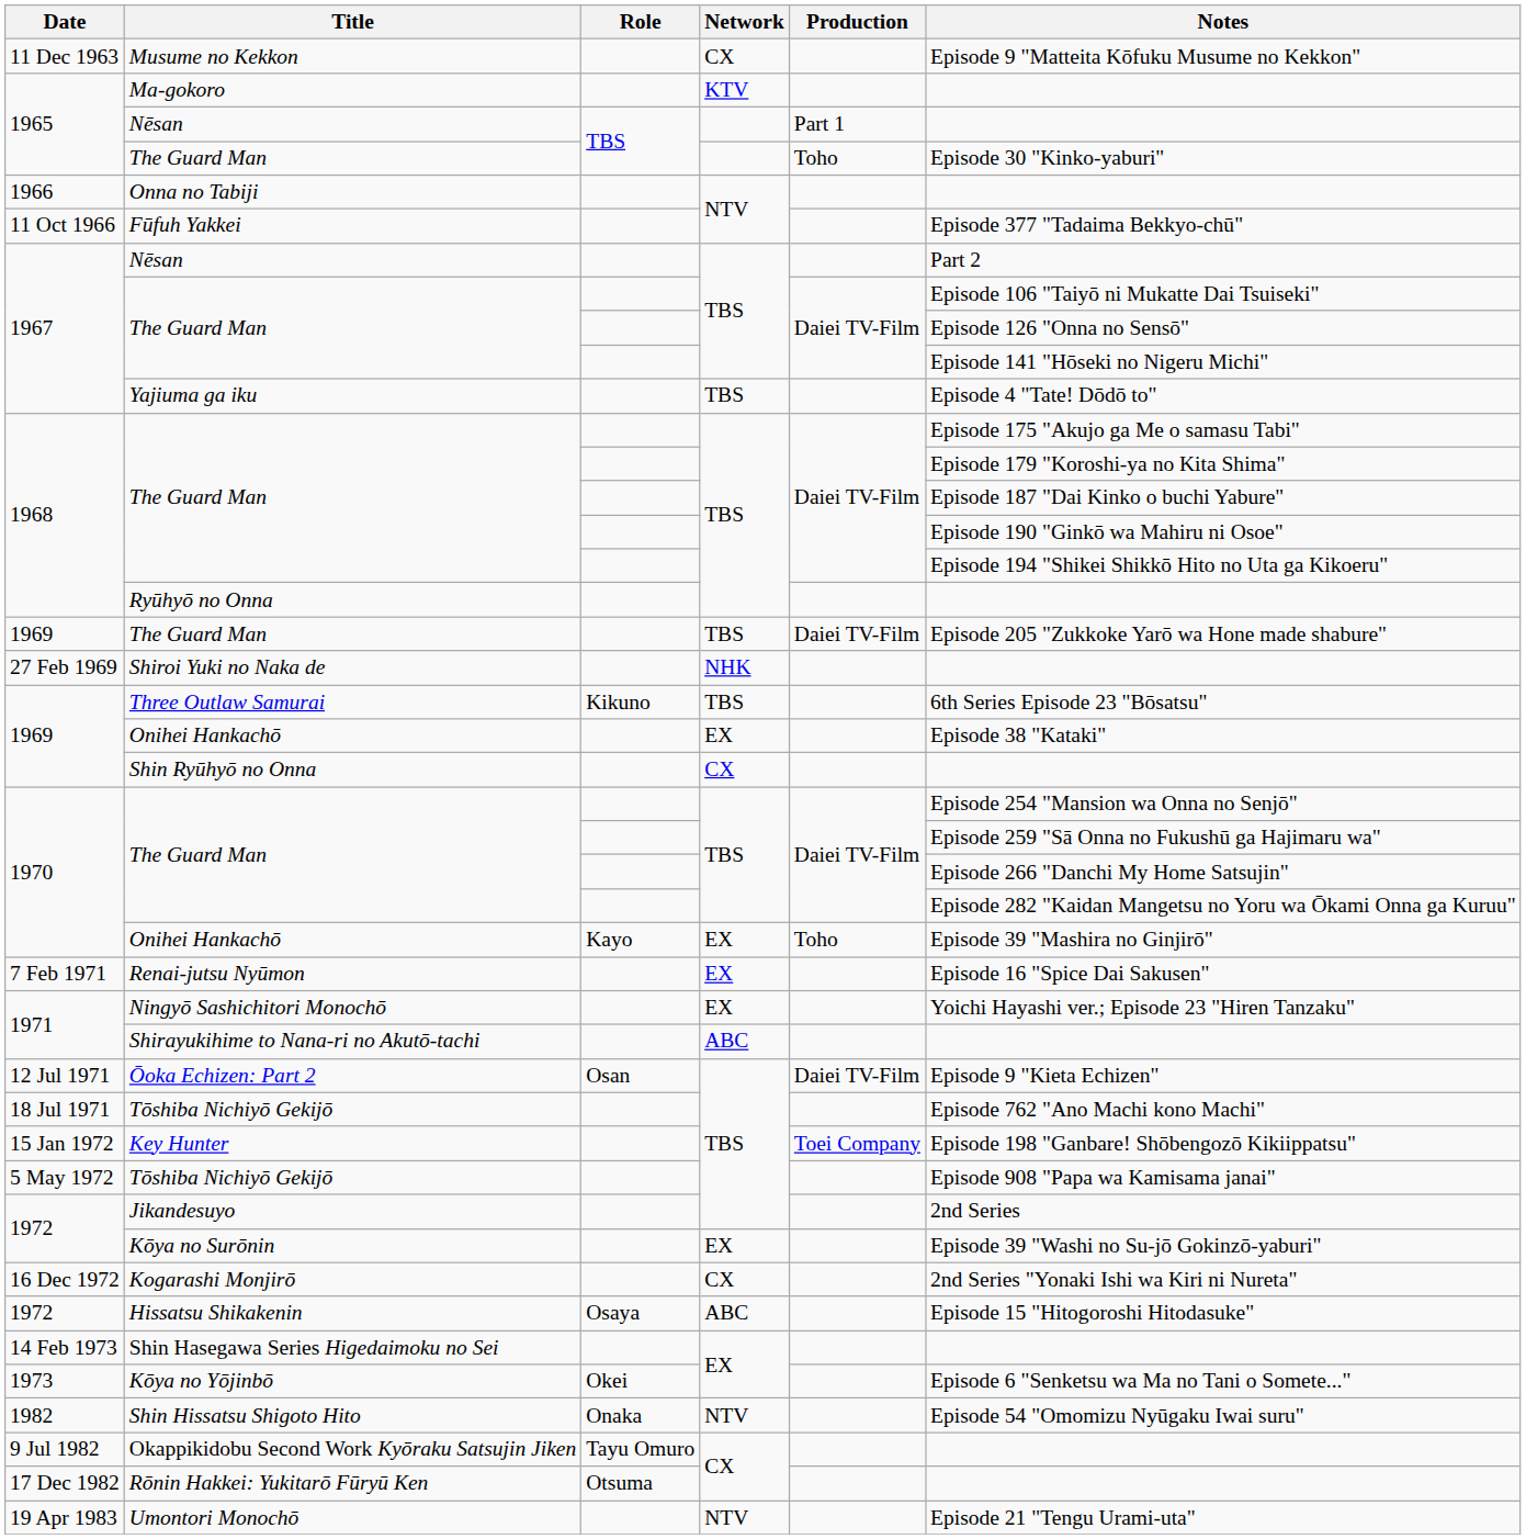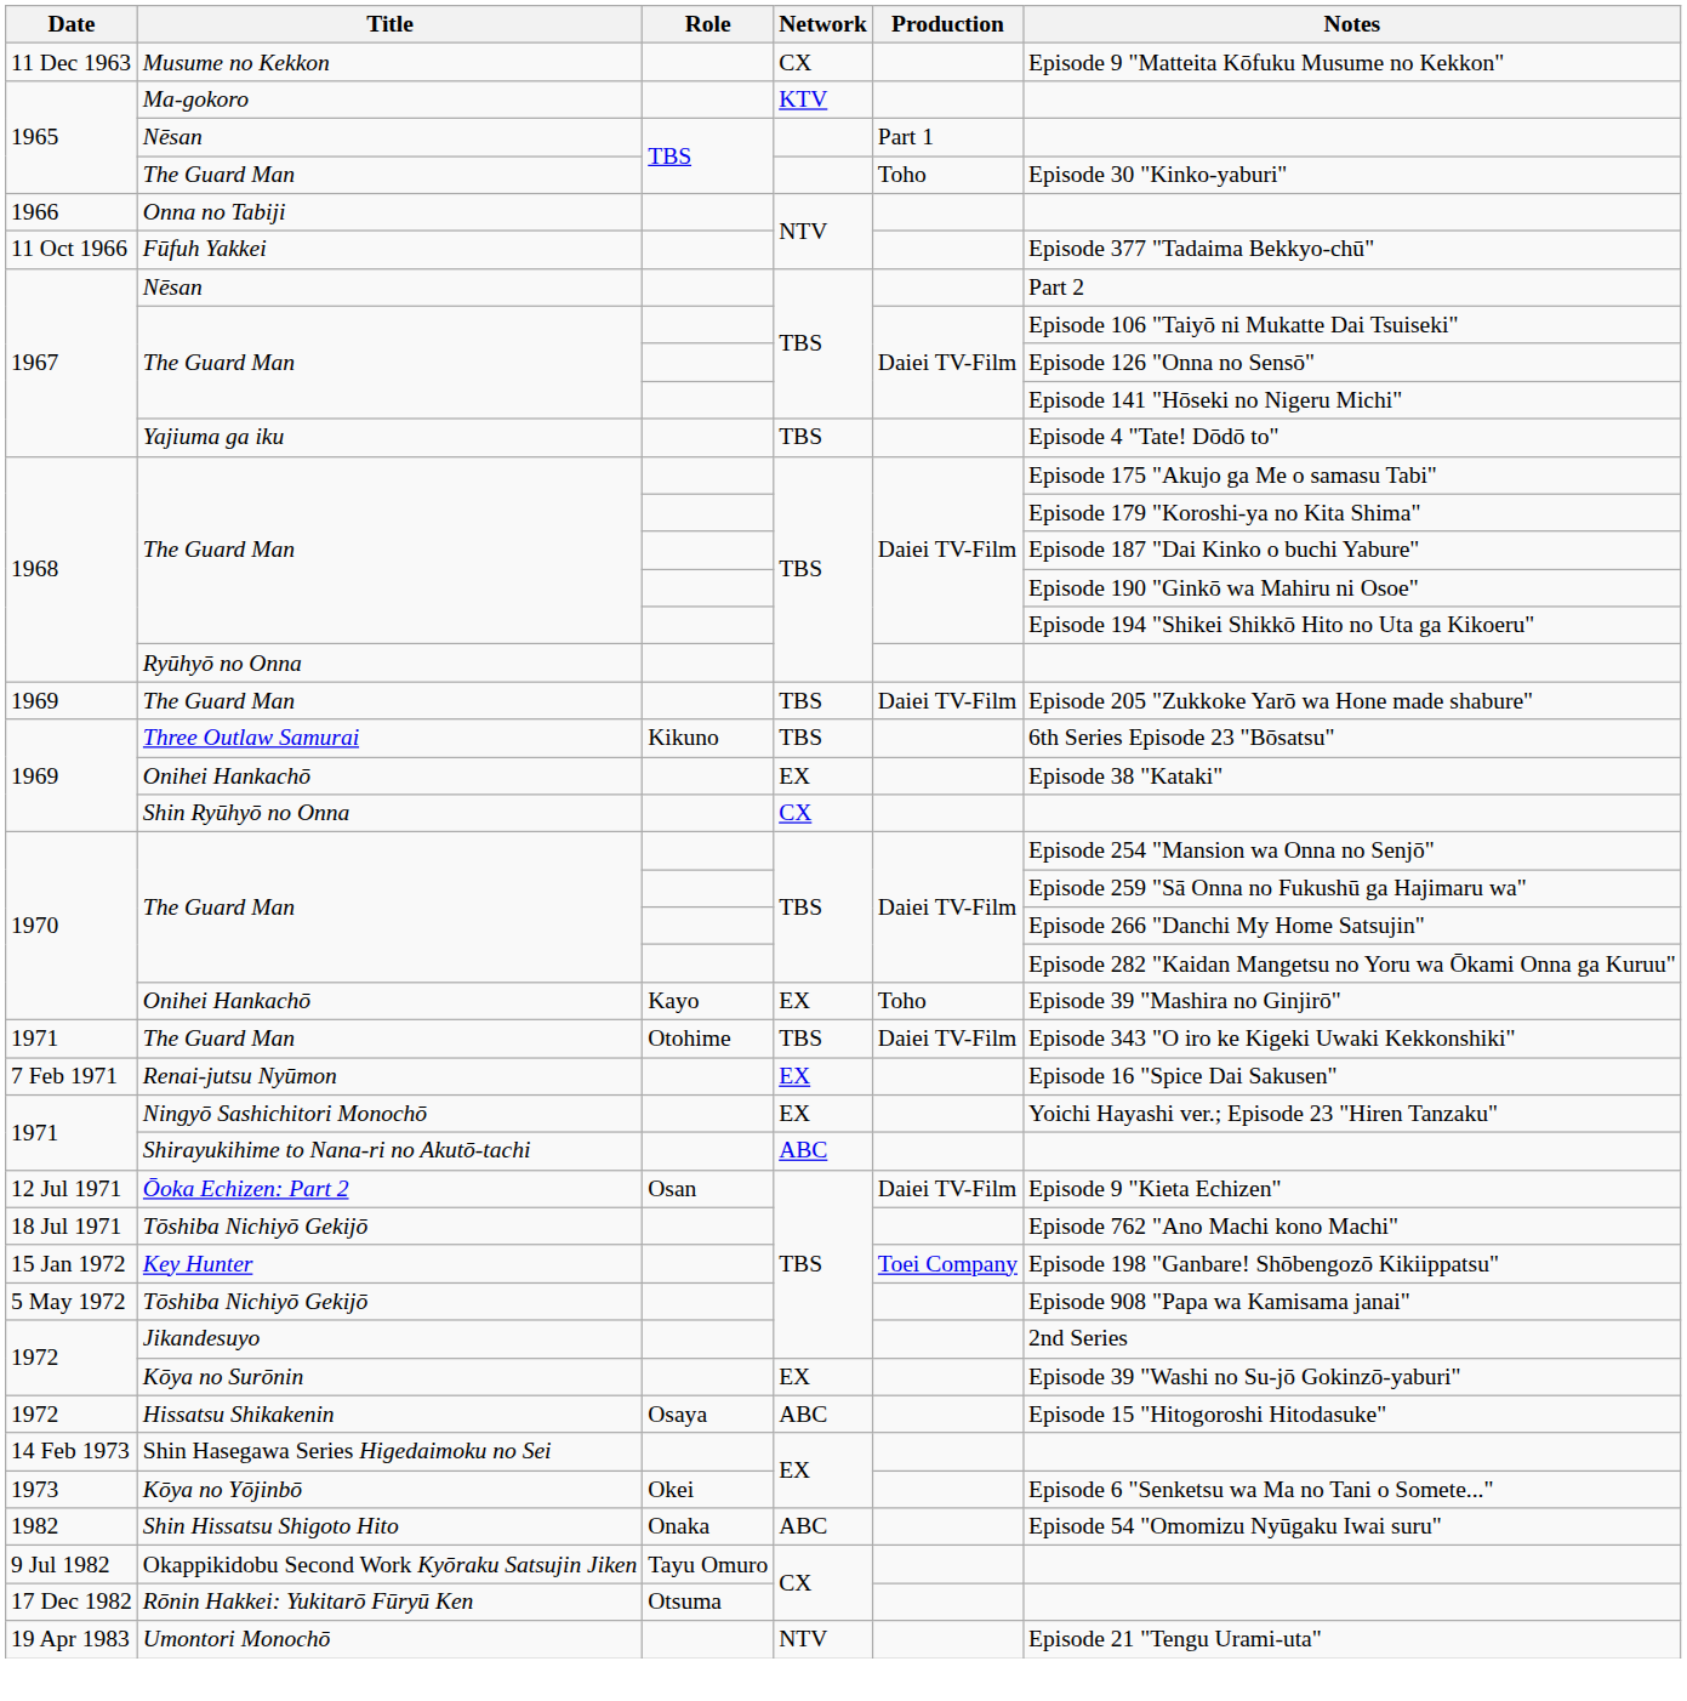 <table class="wikitable">
 <tr>
 <th>Date</th>
 <th>Title</th>
 <th>Role</th>
 <th>Network</th>
 <th>Production</th>
 <th>Notes</th>
 </tr>
 <tr>
 <td>11 Dec 1963</td>
 <td><em>Musume no Kekkon</em></td>
 <td></td>
 <td>CX</td>
 <td></td>
 <td>Episode 9 "Matteita Kōfuku Musume no Kekkon"</td>
 </tr>
 <tr>
 <td rowspan="3">1965</td>
 <td><em>Ma-gokoro</em></td>
 <td></td>
 <td><a href='#'>KTV</a></td>
 <td></td>
 <td></td>
 </tr>
 <tr>
 <td><em>Nēsan</em></td>
 <td rowspan="2"><a href='#'>TBS</a></td>
 <td></td>
 <td>Part 1</td>
 </tr>
 <tr>
 <td><em>The Guard Man</em></td>
 <td></td>
 <td>Toho</td>
 <td>Episode 30 "Kinko-yaburi"</td>
 </tr>
 <tr>
 <td>1966</td>
 <td><em>Onna no Tabiji</em></td>
 <td></td>
 <td rowspan="2">NTV</td>
 <td></td>
 <td></td>
 </tr>
 <tr>
 <td>11 Oct 1966</td>
 <td><em>Fūfuh Yakkei</em></td>
 <td></td>
 <td></td>
 <td>Episode 377 "Tadaima Bekkyo-chū"</td>
 </tr>
 <tr>
 <td rowspan="5">1967</td>
 <td><em>Nēsan</em></td>
 <td></td>
 <td rowspan="4">TBS</td>
 <td></td>
 <td>Part 2</td>
 </tr>
 <tr>
 <td rowspan="3"><em>The Guard Man</em></td>
 <td></td>
 <td rowspan="3">Daiei TV-Film</td>
 <td>Episode 106 "Taiyō ni Mukatte Dai Tsuiseki"</td>
 </tr>
 <tr>
 <td></td>
 <td>Episode 126 "Onna no Sensō"</td>
 </tr>
 <tr>
 <td></td>
 <td>Episode 141 "Hōseki no Nigeru Michi"</td>
 </tr>
 <tr>
 <td><em>Yajiuma ga iku</em></td>
 <td></td>
 <td>TBS</td>
 <td></td>
 <td>Episode 4 "Tate! Dōdō to"</td>
 </tr>
 <tr>
 <td rowspan="6">1968</td>
 <td rowspan="5"><em>The Guard Man</em></td>
 <td></td>
 <td rowspan="6">TBS</td>
 <td rowspan="5">Daiei TV-Film</td>
 <td>Episode 175 "Akujo ga Me o samasu Tabi"</td>
 </tr>
 <tr>
 <td></td>
 <td>Episode 179 "Koroshi-ya no Kita Shima"</td>
 </tr>
 <tr>
 <td></td>
 <td>Episode 187 "Dai Kinko o buchi Yabure"</td>
 </tr>
 <tr>
 <td></td>
 <td>Episode 190 "Ginkō wa Mahiru ni Osoe"</td>
 </tr>
 <tr>
 <td></td>
 <td>Episode 194 "Shikei Shikkō Hito no Uta ga Kikoeru"</td>
 </tr>
 <tr>
 <td><em>Ryūhyō no Onna</em></td>
 <td></td>
 <td></td>
 <td></td>
 </tr>
 <tr>
 <td>1969</td>
 <td><em>The Guard Man</em></td>
 <td></td>
 <td>TBS</td>
 <td>Daiei TV-Film</td>
 <td>Episode 205 "Zukkoke Yarō wa Hone made shabure"</td>
 </tr>
 <tr>
-<td>27 Feb 1969</td>
-<td><em>Shiroi Yuki no Naka de</em></td>
-<td></td>
-<td><a href='#'>NHK</a></td>
-<td></td>
-<td></td>
-</tr>
-<tr>
 <td rowspan="3">1969</td>
 <td><em><a href='#'>Three Outlaw Samurai</a></em></td>
 <td>Kikuno</td>
 <td>TBS</td>
 <td></td>
 <td>6th Series Episode 23 "Bōsatsu"</td>
 </tr>
 <tr>
 <td><em>Onihei Hankachō</em></td>
 <td></td>
 <td>EX</td>
 <td></td>
 <td>Episode 38 "Kataki"</td>
 </tr>
 <tr>
 <td><em>Shin Ryūhyō no Onna</em></td>
 <td></td>
 <td><a href='#'>CX</a></td>
 <td></td>
 <td></td>
 </tr>
 <tr>
 <td rowspan="5">1970</td>
 <td rowspan="4"><em>The Guard Man</em></td>
 <td></td>
 <td rowspan="4">TBS</td>
 <td rowspan="4">Daiei TV-Film</td>
 <td>Episode 254 "Mansion wa Onna no Senjō"</td>
 </tr>
 <tr>
 <td></td>
 <td>Episode 259 "Sā Onna no Fukushū ga Hajimaru wa"</td>
 </tr>
 <tr>
 <td></td>
 <td>Episode 266 "Danchi My Home Satsujin"</td>
 </tr>
 <tr>
 <td></td>
 <td>Episode 282 "Kaidan Mangetsu no Yoru wa Ōkami Onna ga Kuruu"</td>
 </tr>
 <tr>
 <td><em>Onihei Hankachō</em></td>
 <td>Kayo</td>
 <td>EX</td>
 <td>Toho</td>
 <td>Episode 39 "Mashira no Ginjirō"</td>
+</tr>
+<tr>
+<td>1971</td>
+<td><em>The Guard Man</em></td>
+<td>Otohime</td>
+<td>TBS</td>
+<td>Daiei TV-Film</td>
+<td>Episode 343 "O iro ke Kigeki Uwaki Kekkonshiki"</td>
 </tr>
 <tr>
 <td>7 Feb 1971</td>
 <td><em>Renai-jutsu Nyūmon</em></td>
 <td></td>
 <td><a href='#'>EX</a></td>
 <td></td>
 <td>Episode 16 "Spice Dai Sakusen"</td>
 </tr>
 <tr>
 <td rowspan="2">1971</td>
 <td><em>Ningyō Sashichitori Monochō</em></td>
 <td></td>
 <td>EX</td>
 <td></td>
 <td>Yoichi Hayashi ver.; Episode 23 "Hiren Tanzaku"</td>
 </tr>
 <tr>
 <td><em>Shirayukihime to Nana-ri no Akutō-tachi</em></td>
 <td></td>
 <td><a href='#'>ABC</a></td>
 <td></td>
 <td></td>
 </tr>
 <tr>
 <td>12 Jul 1971</td>
 <td><em><a href='#'>Ōoka Echizen: Part 2</a></em></td>
 <td>Osan</td>
 <td rowspan="5">TBS</td>
 <td>Daiei TV-Film</td>
 <td>Episode 9 "Kieta Echizen"</td>
 </tr>
 <tr>
 <td>18 Jul 1971</td>
 <td><em>Tōshiba Nichiyō Gekijō</em></td>
 <td></td>
 <td></td>
 <td>Episode 762 "Ano Machi kono Machi"</td>
 </tr>
 <tr>
 <td>15 Jan 1972</td>
 <td><em><a href='#'>Key Hunter</a></em></td>
 <td></td>
 <td><a href='#'>Toei Company</a></td>
 <td>Episode 198 "Ganbare! Shōbengozō Kikiippatsu"</td>
 </tr>
 <tr>
 <td>5 May 1972</td>
 <td><em>Tōshiba Nichiyō Gekijō</em></td>
 <td></td>
 <td></td>
 <td>Episode 908 "Papa wa Kamisama janai"</td>
 </tr>
 <tr>
 <td rowspan="2">1972</td>
 <td><em>Jikandesuyo</em></td>
 <td></td>
 <td></td>
 <td>2nd Series</td>
 </tr>
 <tr>
 <td><em>Kōya no Surōnin</em></td>
 <td></td>
 <td>EX</td>
 <td></td>
 <td>Episode 39 "Washi no Su-jō Gokinzō-yaburi"</td>
 </tr>
 <tr>
-<td>16 Dec 1972</td>
-<td><em>Kogarashi Monjirō</em></td>
-<td></td>
-<td>CX</td>
-<td></td>
-<td>2nd Series "Yonaki Ishi wa Kiri ni Nureta"</td>
-</tr>
-<tr>
 <td>1972</td>
 <td><em>Hissatsu Shikakenin</em></td>
 <td>Osaya</td>
 <td>ABC</td>
 <td></td>
 <td>Episode 15 "Hitogoroshi Hitodasuke"</td>
 </tr>
 <tr>
 <td>14 Feb 1973</td>
 <td>Shin Hasegawa Series <em>Higedaimoku no Sei</em></td>
 <td></td>
 <td rowspan="2">EX</td>
 <td></td>
 <td></td>
 </tr>
 <tr>
 <td>1973</td>
 <td><em>Kōya no Yōjinbō</em></td>
 <td>Okei</td>
 <td></td>
 <td>Episode 6 "Senketsu wa Ma no Tani o Somete..."</td>
 </tr>
 <tr>
 <td>1982</td>
 <td><em>Shin Hissatsu Shigoto Hito</em></td>
 <td>Onaka</td>
-<td>NTV</td>
+<td>ABC</td>
 <td></td>
 <td>Episode 54 "Omomizu Nyūgaku Iwai suru"</td>
 </tr>
 <tr>
 <td>9 Jul 1982</td>
 <td>Okappikidobu Second Work <em>Kyōraku Satsujin Jiken</em></td>
 <td>Tayu Omuro</td>
 <td rowspan="2">CX</td>
 <td></td>
 <td></td>
 </tr>
 <tr>
 <td>17 Dec 1982</td>
 <td><em>Rōnin Hakkei: Yukitarō Fūryū Ken</em></td>
 <td>Otsuma</td>
 <td></td>
 <td></td>
 </tr>
 <tr>
 <td>19 Apr 1983</td>
 <td><em>Umontori Monochō</em></td>
 <td></td>
 <td>NTV</td>
 <td></td>
 <td>Episode 21 "Tengu Urami-uta"</td>
 </tr>
 </table>
